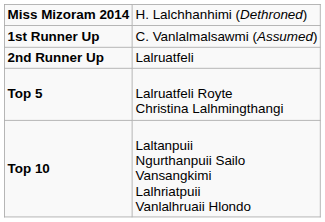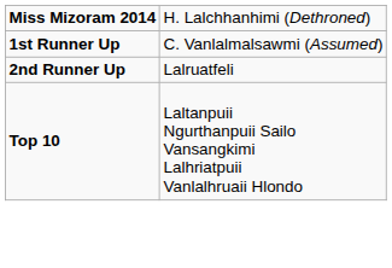 <table class="wikitable">
 <tr>
 <td><strong>Miss Mizoram 2014</strong></td>
 <td>H. Lalchhanhimi (<em>Dethroned</em>)</td>
 </tr>
 <tr>
 <td><strong>1st Runner Up</strong></td>
 <td>C. Vanlalmalsawmi (<em>Assumed</em>)</td>
 </tr>
 <tr>
 <td><strong>2nd Runner Up</strong></td>
 <td>Lalruatfeli</td>
 </tr>
 <tr>
-<td><strong>Top 5</strong></td>
-<td><br>Lalruatfeli Royte<br>Christina Lalhmingthangi</td>
-</tr>
-<tr>
 <td><strong>Top 10</strong></td>
 <td><br>Laltanpuii<br>Ngurthanpuii Sailo<br>Vansangkimi<br>Lalhriatpuii<br>Vanlalhruaii Hlondo</td>
 </tr>
 </table>
